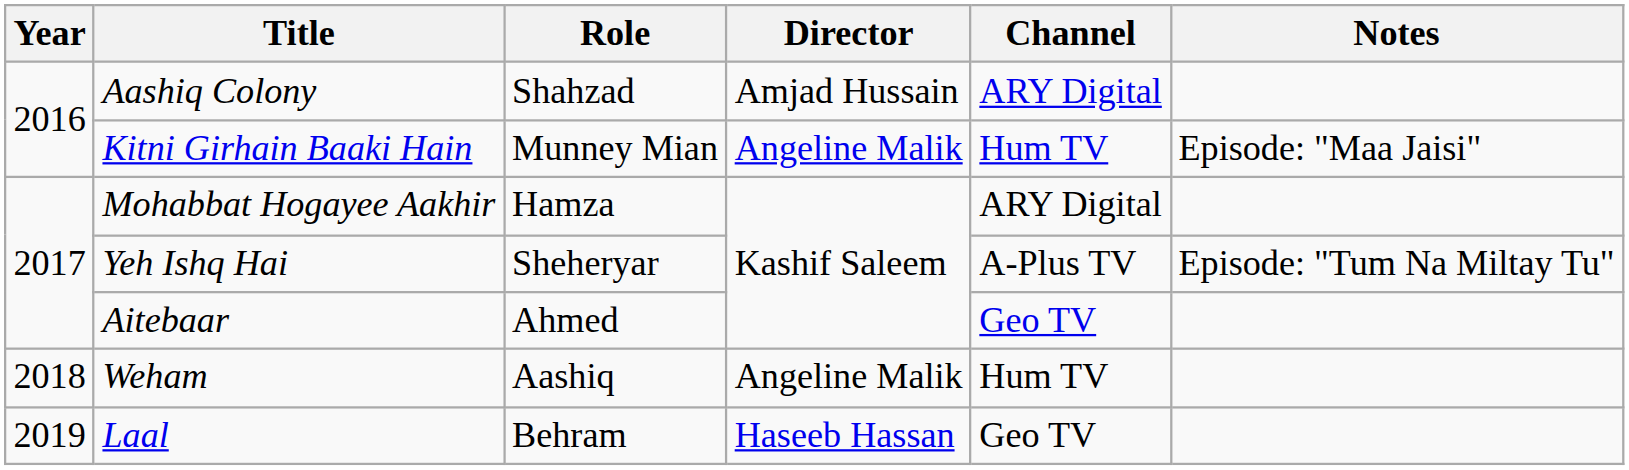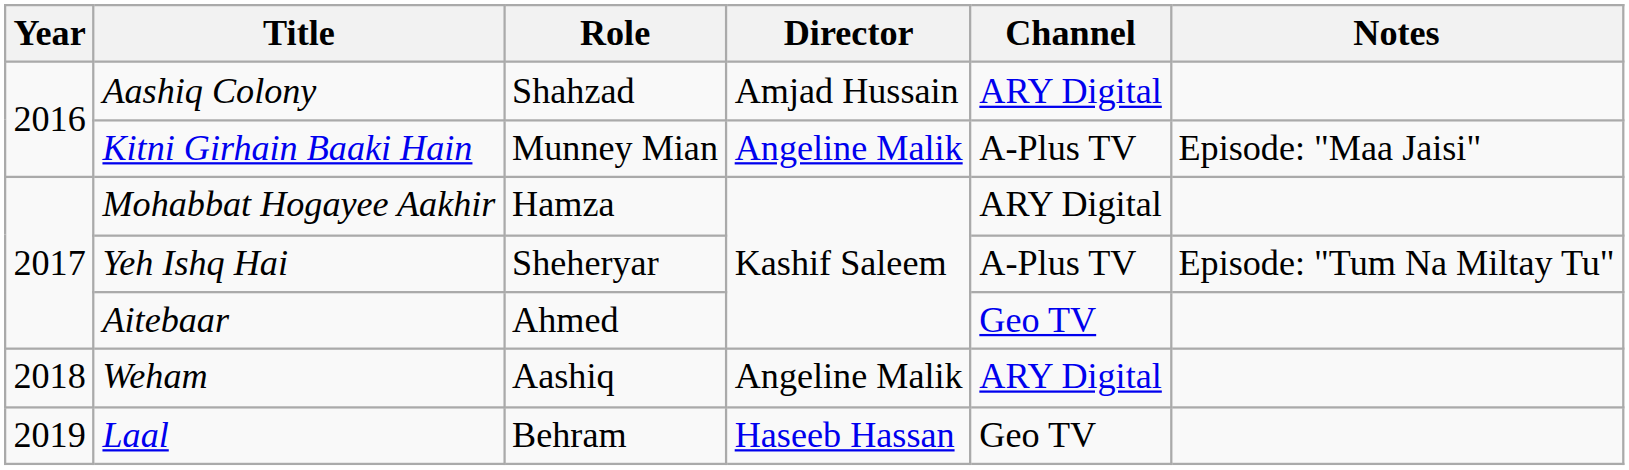 <table class="wikitable sortable">
 <tr>
 <th>Year</th>
 <th>Title</th>
 <th>Role</th>
 <th>Director</th>
 <th>Channel</th>
 <th>Notes</th>
 </tr>
 <tr>
 <td rowspan="2">2016</td>
 <td><em>Aashiq Colony</em></td>
 <td>Shahzad</td>
 <td>Amjad Hussain</td>
 <td><a href='#'>ARY Digital</a></td>
 <td></td>
 </tr>
 <tr>
 <td><em><a href='#'>Kitni Girhain Baaki Hain</a></em></td>
 <td>Munney Mian</td>
 <td><a href='#'>Angeline Malik</a></td>
-<td><a href='#'>Hum TV</a></td>
+<td>A-Plus TV</td>
 <td>Episode: "Maa Jaisi"</td>
 </tr>
 <tr>
 <td rowspan="3">2017</td>
 <td><em>Mohabbat Hogayee Aakhir</em></td>
 <td>Hamza</td>
 <td rowspan="3">Kashif Saleem</td>
 <td>ARY Digital</td>
 <td></td>
 </tr>
 <tr>
 <td><em>Yeh Ishq Hai</em></td>
 <td>Sheheryar</td>
 <td>A-Plus TV</td>
 <td>Episode: "Tum Na Miltay Tu"</td>
 </tr>
 <tr>
 <td><em>Aitebaar</em></td>
 <td>Ahmed</td>
 <td><a href='#'>Geo TV</a></td>
 <td></td>
 </tr>
 <tr>
 <td>2018</td>
 <td><em>Weham</em></td>
 <td>Aashiq</td>
 <td>Angeline Malik</td>
-<td>Hum TV</td>
+<td><a href='#'>ARY Digital</a></td>
 <td></td>
 </tr>
 <tr>
 <td>2019</td>
 <td><em><a href='#'>Laal</a></em></td>
 <td>Behram</td>
 <td><a href='#'>Haseeb Hassan</a></td>
 <td>Geo TV</td>
 <td></td>
 </tr>
 </table>
